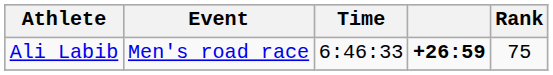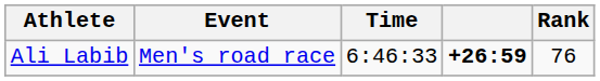 <table class=wikitable style=font-size:95%;text-align:center>
 <tr>
 <th>Athlete</th>
 <th>Event</th>
 <th>Time</th>
 <th></th>
 <th>Rank</th>
 </tr>
 <tr align=center>
 <td align=left><a href='#'>Ali Labib</a></td>
 <td align=left><a href='#'>Men's road race</a></td>
 <td>6:46:33</td>
 <td><strong>+26:59</strong></td>
-<td>75</td>
+<td>76</td>
 </tr>
 </table>
